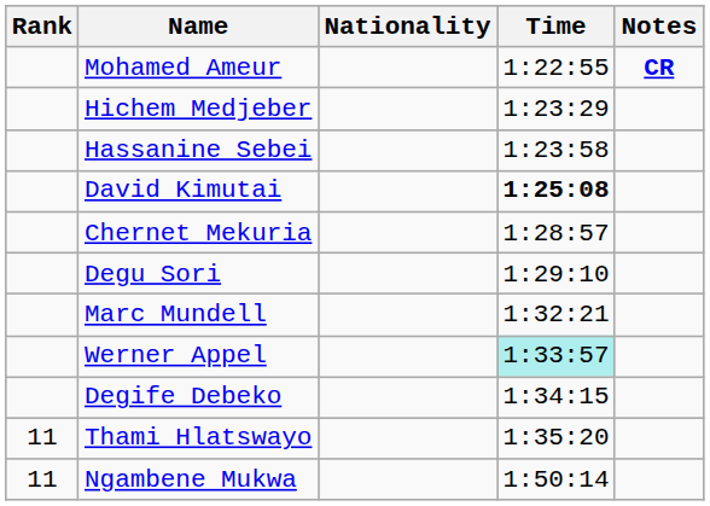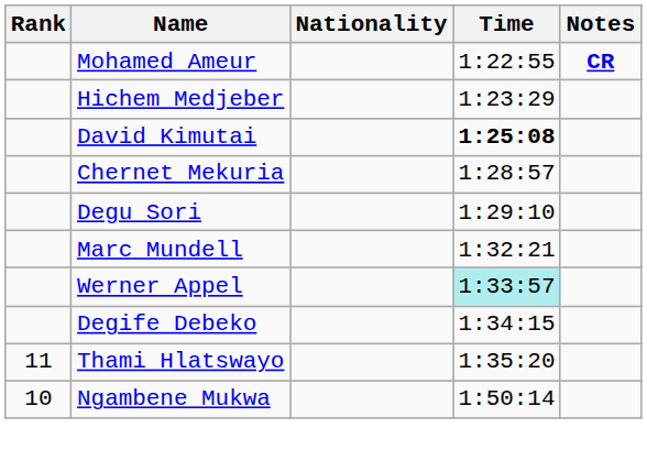 <table class="wikitable sortable" style="text-align:center">
 <tr>
 <th>Rank</th>
 <th>Name</th>
 <th>Nationality</th>
 <th>Time</th>
 <th>Notes</th>
 </tr>
 <tr>
 <td></td>
 <td align=left><a href='#'>Mohamed Ameur</a></td>
 <td align=left></td>
 <td>1:22:55</td>
 <td><strong><a href='#'>CR</a></strong></td>
 </tr>
 <tr>
 <td></td>
 <td align=left><a href='#'>Hichem Medjeber</a></td>
 <td align=left></td>
 <td>1:23:29</td>
-<td></td>
-</tr>
-<tr>
-<td></td>
-<td align=left><a href='#'>Hassanine Sebei</a></td>
-<td align=left></td>
-<td>1:23:58</td>
 <td></td>
 </tr>
 <tr>
 <td></td>
 <td align=left><a href='#'>David Kimutai</a></td>
 <td align=left></td>
 <td><strong>1:25:08</strong></td>
 <td></td>
 </tr>
 <tr>
 <td></td>
 <td align=left><a href='#'>Chernet Mekuria</a></td>
 <td align=left></td>
 <td>1:28:57</td>
 <td></td>
 </tr>
 <tr>
 <td></td>
 <td align=left><a href='#'>Degu Sori</a></td>
 <td align=left></td>
 <td>1:29:10</td>
 <td></td>
 </tr>
 <tr>
 <td></td>
 <td align=left><a href='#'>Marc Mundell</a></td>
 <td align=left></td>
 <td>1:32:21</td>
 <td></td>
 </tr>
 <tr>
 <td></td>
 <td align=left><a href='#'>Werner Appel</a></td>
 <td align=left></td>
 <td style="background: paleturquoise;">1:33:57</td>
 <td></td>
 </tr>
 <tr>
 <td></td>
 <td align=left><a href='#'>Degife Debeko</a></td>
 <td align=left></td>
 <td>1:34:15</td>
 <td></td>
 </tr>
 <tr>
 <td>11</td>
 <td align=left><a href='#'>Thami Hlatswayo</a></td>
 <td align=left></td>
 <td>1:35:20</td>
 <td></td>
 </tr>
 <tr>
-<td>11</td>
+<td>10</td>
 <td align=left><a href='#'>Ngambene Mukwa</a></td>
 <td align=left></td>
 <td>1:50:14</td>
 <td></td>
 </tr>
 </table>
